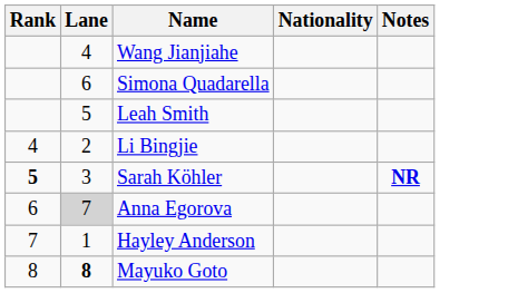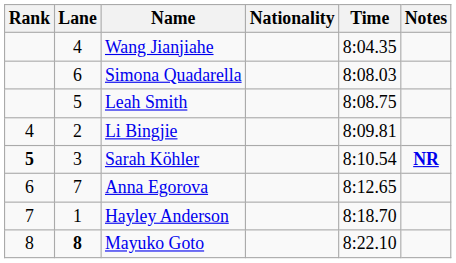 <table class="wikitable sortable" style="text-align:center">
 <tr>
 <th>Rank</th>
 <th>Lane</th>
 <th>Name</th>
 <th>Nationality</th>
+<th>Time</th>
 <th>Notes</th>
 </tr>
 <tr>
 <td></td>
 <td>4</td>
 <td align=left><a href='#'>Wang Jianjiahe</a></td>
 <td align=left></td>
+<td>8:04.35</td>
 <td></td>
 </tr>
 <tr>
 <td></td>
 <td>6</td>
 <td align=left><a href='#'>Simona Quadarella</a></td>
 <td align=left></td>
+<td>8:08.03</td>
 <td></td>
 </tr>
 <tr>
 <td></td>
 <td>5</td>
 <td align=left><a href='#'>Leah Smith</a></td>
 <td align=left></td>
+<td>8:08.75</td>
 <td></td>
 </tr>
 <tr>
 <td>4</td>
 <td>2</td>
 <td align=left><a href='#'>Li Bingjie</a></td>
 <td align=left></td>
+<td>8:09.81</td>
 <td></td>
 </tr>
 <tr>
 <td><strong>5</strong></td>
 <td>3</td>
 <td align=left><a href='#'>Sarah Köhler</a></td>
 <td align=left></td>
+<td>8:10.54</td>
 <td><strong><a href='#'>NR</a></strong></td>
 </tr>
 <tr>
 <td>6</td>
-<td style="background: lightgrey;">7</td>
+<td>7</td>
 <td align=left><a href='#'>Anna Egorova</a></td>
 <td align=left></td>
+<td>8:12.65</td>
 <td></td>
 </tr>
 <tr>
 <td>7</td>
 <td>1</td>
 <td align=left><a href='#'>Hayley Anderson</a></td>
 <td align=left></td>
+<td>8:18.70</td>
 <td></td>
 </tr>
 <tr>
 <td>8</td>
 <td><strong>8</strong></td>
 <td align=left><a href='#'>Mayuko Goto</a></td>
 <td align=left></td>
+<td>8:22.10</td>
 <td></td>
 </tr>
 </table>
